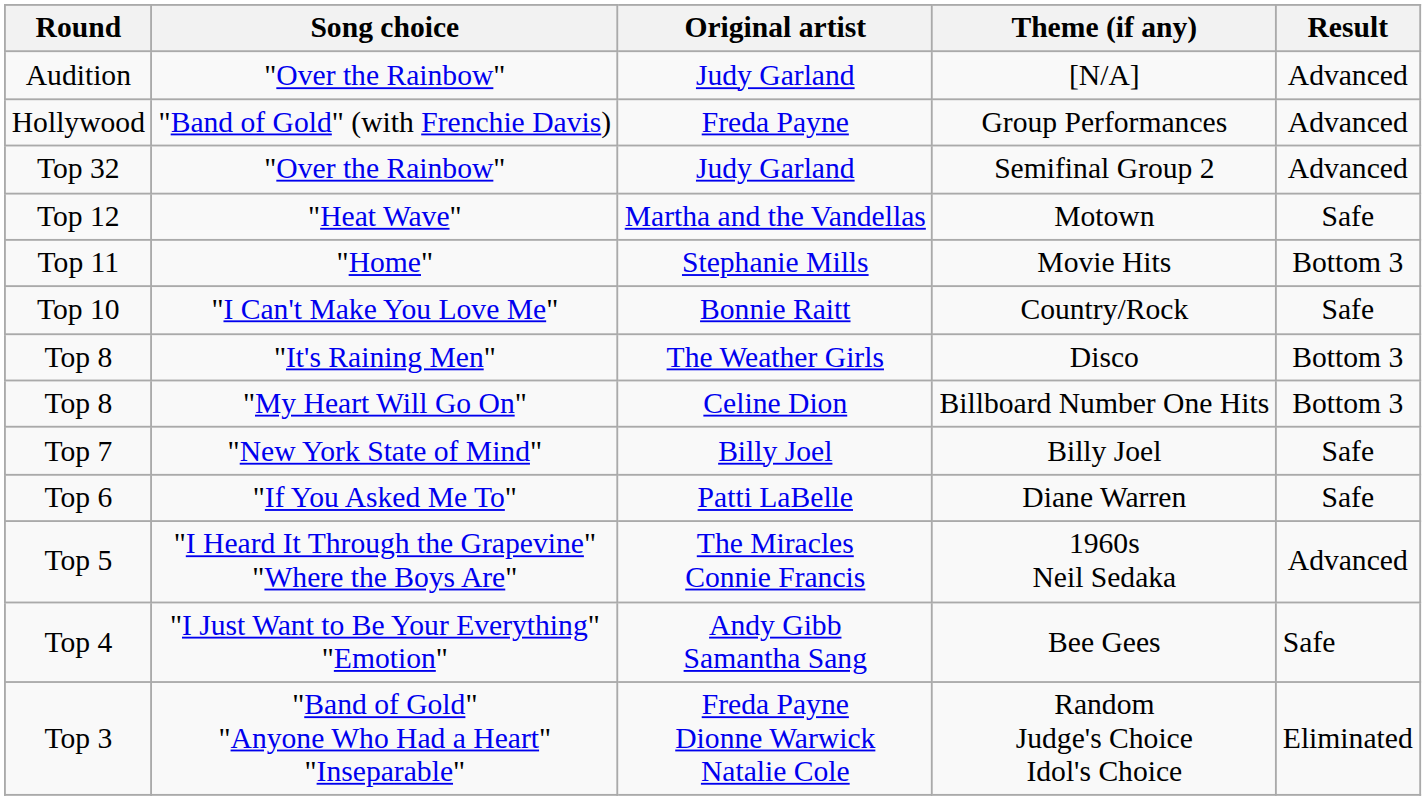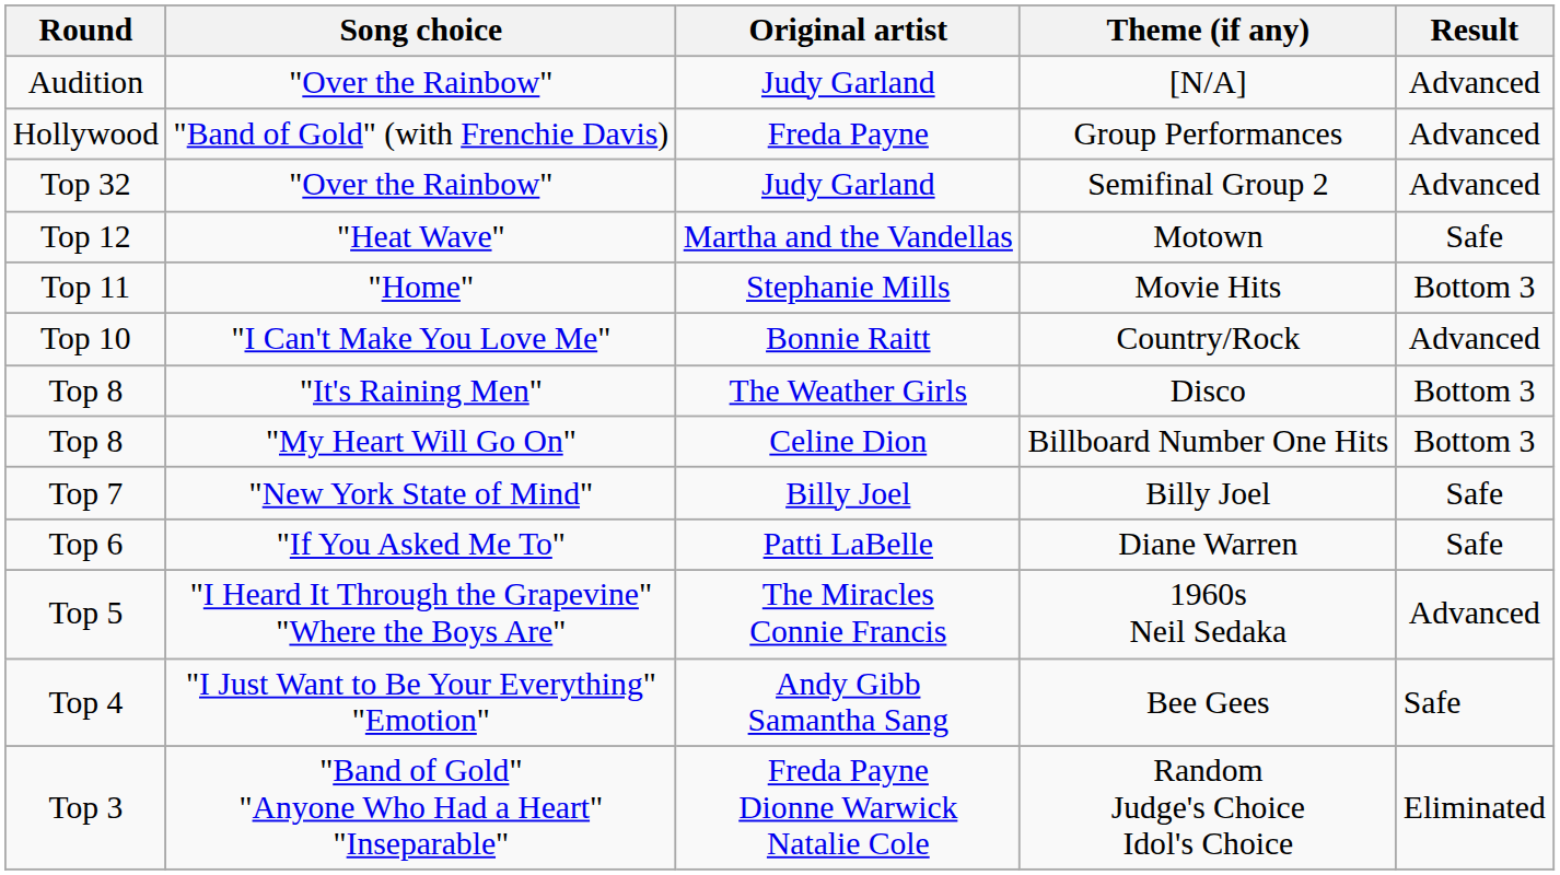 <table class="wikitable mw-collapsible mw-collapsed">
 <tr>
 <th>Round</th>
 <th>Song choice</th>
 <th>Original artist</th>
 <th>Theme (if any)</th>
 <th>Result</th>
 </tr>
 <tr style="text-align:center;">
 <td>Audition</td>
 <td>"<a href='#'>Over the Rainbow</a>"</td>
 <td><a href='#'>Judy Garland</a></td>
 <td>[N/A]</td>
 <td>Advanced</td>
 </tr>
 <tr>
 <td style="text-align:center;">Hollywood</td>
 <td style="text-align:center;">"<a href='#'>Band of Gold</a>" (with <a href='#'>Frenchie Davis</a>)</td>
 <td style="text-align:center;"><a href='#'>Freda Payne</a></td>
 <td style="text-align:center;">Group Performances</td>
 <td style="text-align:center;">Advanced</td>
 </tr>
 <tr style="text-align:center;">
 <td>Top 32</td>
 <td>"<a href='#'>Over the Rainbow</a>"</td>
 <td><a href='#'>Judy Garland</a></td>
 <td>Semifinal Group 2</td>
 <td>Advanced</td>
 </tr>
 <tr>
 <td style="text-align:center;">Top 12</td>
 <td style="text-align:center;">"<a href='#'>Heat Wave</a>"</td>
 <td style="text-align:center;"><a href='#'>Martha and the Vandellas</a></td>
 <td style="text-align:center;">Motown</td>
 <td style="text-align:center;">Safe</td>
 </tr>
 <tr>
 <td style="text-align:center;">Top 11</td>
 <td style="text-align:center;">"<a href='#'>Home</a>"</td>
 <td style="text-align:center;"><a href='#'>Stephanie Mills</a></td>
 <td style="text-align:center;">Movie Hits</td>
 <td style="text-align:center;">Bottom 3</td>
 </tr>
 <tr style="text-align:center;">
 <td>Top 10</td>
 <td>"<a href='#'>I Can't Make You Love Me</a>"</td>
 <td><a href='#'>Bonnie Raitt</a></td>
 <td>Country/Rock</td>
-<td>Safe</td>
+<td style="text-align:center;">Advanced</td>
 </tr>
 <tr>
 <td style="text-align:center;">Top 8</td>
 <td style="text-align:center;">"<a href='#'>It's Raining Men</a>"</td>
 <td style="text-align:center;"><a href='#'>The Weather Girls</a></td>
 <td style="text-align:center;">Disco</td>
 <td style="text-align:center;">Bottom 3</td>
 </tr>
 <tr style="text-align:center;">
 <td>Top 8</td>
 <td>"<a href='#'>My Heart Will Go On</a>"</td>
 <td><a href='#'>Celine Dion</a></td>
 <td>Billboard Number One Hits</td>
 <td>Bottom 3</td>
 </tr>
 <tr style="text-align:center;">
 <td>Top 7</td>
 <td>"<a href='#'>New York State of Mind</a>"</td>
 <td><a href='#'>Billy Joel</a></td>
 <td>Billy Joel</td>
 <td>Safe</td>
 </tr>
 <tr style="text-align:center;">
 <td>Top 6</td>
 <td>"<a href='#'>If You Asked Me To</a>"</td>
 <td><a href='#'>Patti LaBelle</a></td>
 <td>Diane Warren</td>
 <td>Safe</td>
 </tr>
 <tr>
 <td style="text-align:center;">Top 5</td>
 <td style="text-align:center;">"<a href='#'>I Heard It Through the Grapevine</a>"<br>"<a href='#'>Where the Boys Are</a>"</td>
 <td style="text-align:center;"><a href='#'>The Miracles</a><br><a href='#'>Connie Francis</a></td>
 <td style="text-align:center;">1960s<br>Neil Sedaka</td>
 <td style="text-align:center;">Advanced</td>
 </tr>
 <tr>
 <td style="text-align:center;">Top 4</td>
 <td style="text-align:center;">"<a href='#'>I Just Want to Be Your Everything</a>"<br>"<a href='#'>Emotion</a>"</td>
 <td style="text-align:center;"><a href='#'>Andy Gibb</a><br><a href='#'>Samantha Sang</a></td>
 <td style="text-align:center;">Bee Gees</td>
 <td>Safe</td>
 </tr>
 <tr>
 <td style="text-align:center;">Top 3</td>
 <td style="text-align:center;">"<a href='#'>Band of Gold</a>"<br>"<a href='#'>Anyone Who Had a Heart</a>"<br>"<a href='#'>Inseparable</a>"</td>
 <td style="text-align:center;"><a href='#'>Freda Payne</a><br><a href='#'>Dionne Warwick</a><br><a href='#'>Natalie Cole</a></td>
 <td style="text-align:center;">Random<br>Judge's Choice<br>Idol's Choice</td>
 <td style="text-align:center;">Eliminated</td>
 </tr>
 </table>
